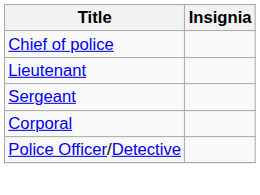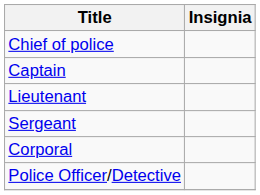 <table class="wikitable">
 <tr>
 <th>Title</th>
 <th>Insignia</th>
 </tr>
 <tr>
 <td><a href='#'>Chief of police</a></td>
+<td></td>
+</tr>
+<tr>
+<td><a href='#'>Captain</a></td>
 <td></td>
 </tr>
 <tr>
 <td><a href='#'>Lieutenant</a></td>
 <td></td>
 </tr>
 <tr>
 <td><a href='#'>Sergeant</a></td>
 <td></td>
 </tr>
 <tr>
 <td><a href='#'>Corporal</a></td>
 <td></td>
 </tr>
 <tr>
 <td><a href='#'>Police Officer</a>/<a href='#'>Detective</a></td>
 <td></td>
 </tr>
 <tr>
 </tr>
 </table>
